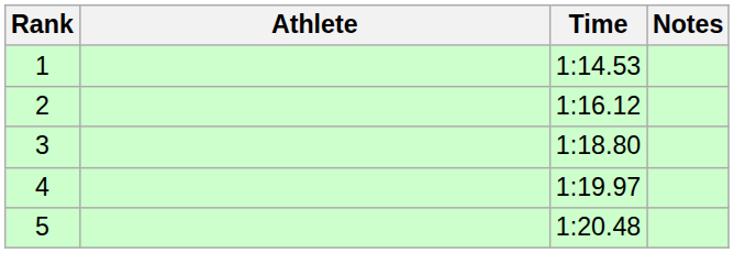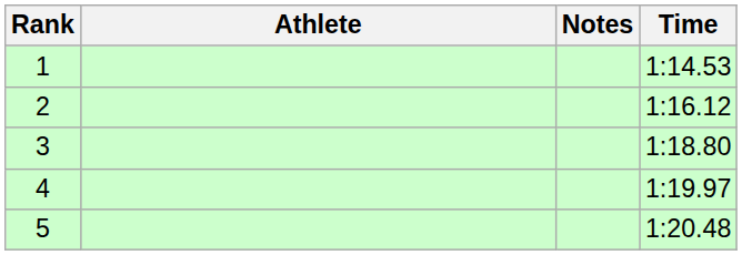 <table class="wikitable" style="text-align:center">
 <tr>
 <th>Rank</th>
 <th Style="width:18em">Athlete</th>
+<th>Notes</th>
 <th>Time</th>
-<th>Notes</th>
 </tr>
 <tr style="background:#cfc">
 <td>1</td>
 <td style="text-align:left"></td>
+<td></td>
 <td>1:14.53</td>
-<td></td>
 </tr>
 <tr style="background:#cfc">
 <td>2</td>
 <td style="text-align:left"></td>
+<td></td>
 <td>1:16.12</td>
-<td></td>
 </tr>
 <tr style="background:#cfc">
 <td>3</td>
 <td style="text-align:left"></td>
+<td></td>
 <td>1:18.80</td>
-<td></td>
 </tr>
 <tr style="background:#cfc">
 <td>4</td>
 <td style="text-align:left"></td>
+<td></td>
 <td>1:19.97</td>
-<td></td>
 </tr>
 <tr style="background:#cfc">
 <td>5</td>
 <td style="text-align:left"></td>
+<td></td>
 <td>1:20.48</td>
-<td></td>
 </tr>
 </table>
